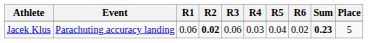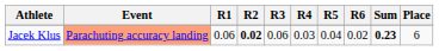 <table class="wikitable" style="font-size:90%">
 <tr>
 <th>Athlete</th>
 <th>Event</th>
 <th>R1</th>
 <th>R2</th>
 <th>R3</th>
 <th>R4</th>
 <th>R5</th>
 <th>R6</th>
 <th>Sum</th>
 <th>Place</th>
 </tr>
 <tr style="font-size:95%">
 </tr>
 <tr align=center>
 <td align=left><a href='#'>Jacek Klus</a></td>
-<td align=left><a href='#'>Parachuting accuracy landing</a></td>
+<td align=left style="background: lightsalmon;"><a href='#'>Parachuting accuracy landing</a></td>
 <td>0.06</td>
 <td><strong>0.02</strong></td>
 <td>0.06</td>
 <td>0.03</td>
 <td>0.04</td>
 <td>0.02</td>
 <td><strong>0.23</strong></td>
-<td>5</td>
+<td>6</td>
 </tr>
 </table>
